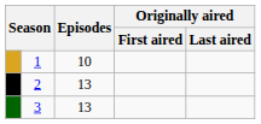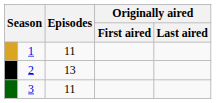 <table class="wikitable plainrowheaders" style="text-align:center;">
 <tr>
 <th colspan="2" rowspan="2">Season</th>
 <th rowspan="2">Episodes</th>
 <th colspan="2">Originally aired</th>
 </tr>
 <tr>
 <th>First aired</th>
 <th>Last aired</th>
 </tr>
 <tr>
 <td style="background: #DAA520;"></td>
 <td><a href='#'>1</a></td>
-<td>10</td>
+<td>11</td>
 <td></td>
 <td></td>
 </tr>
 <tr>
 <td style="background:#000;"></td>
 <td><a href='#'>2</a></td>
 <td>13</td>
 <td></td>
 <td></td>
 </tr>
 <tr>
 <td style="background: #006400;"></td>
 <td><a href='#'>3</a></td>
-<td>13</td>
+<td>11</td>
 <td></td>
 <td></td>
 </tr>
 </table>
